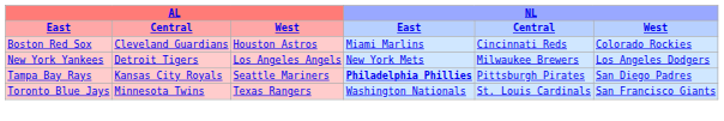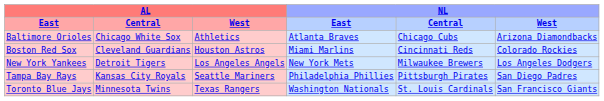 <table class="wikitable" style="font-size:100%;line-height:1.1;">
 <tr>
 <th colspan="3" style="background-color: #FF7B77;"><a href='#'>AL</a></th>
 <th colspan="3" style="background-color: #99A8FF;"><a href='#'>NL</a></th>
 </tr>
 <tr>
 <th style="background-color: #FFA7A7;"><a href='#'>East</a></th>
 <th style="background-color: #FFA7A7;"><a href='#'>Central</a></th>
 <th style="background-color: #FFA7A7;"><a href='#'>West</a></th>
 <th style="background-color: #B7D0FF;"><a href='#'>East</a></th>
 <th style="background-color: #B7D0FF;"><a href='#'>Central</a></th>
 <th style="background-color: #B7D0FF;"><a href='#'>West</a></th>
+</tr>
+<tr>
+<td style="background-color: #FFCCCC;"><a href='#'>Baltimore Orioles</a></td>
+<td style="background-color: #FFCCCC;"><a href='#'>Chicago White Sox</a></td>
+<td style="background-color: #FFCCCC;"><a href='#'>Athletics</a></td>
+<td style="background-color: #D0E7FF;"><a href='#'>Atlanta Braves</a></td>
+<td style="background-color: #D0E7FF;"><a href='#'>Chicago Cubs</a></td>
+<td style="background-color: #D0E7FF;"><a href='#'>Arizona Diamondbacks</a></td>
 </tr>
 <tr>
 <td style="background-color: #FFCCCC;"><a href='#'>Boston Red Sox</a></td>
 <td style="background-color: #FFCCCC;"><a href='#'>Cleveland Guardians</a></td>
 <td style="background-color: #FFCCCC;"><a href='#'>Houston Astros</a></td>
 <td style="background-color: #D0E7FF;"><a href='#'>Miami Marlins</a></td>
 <td style="background-color: #D0E7FF;"><a href='#'>Cincinnati Reds</a></td>
 <td style="background-color: #D0E7FF;"><a href='#'>Colorado Rockies</a></td>
 </tr>
 <tr>
 <td style="background-color: #FFCCCC;"><a href='#'>New York Yankees</a></td>
 <td style="background-color: #FFCCCC;"><a href='#'>Detroit Tigers</a></td>
 <td style="background-color: #FFCCCC;"><a href='#'>Los Angeles Angels</a></td>
 <td style="background-color: #D0E7FF;"><a href='#'>New York Mets</a></td>
 <td style="background-color: #D0E7FF;"><a href='#'>Milwaukee Brewers</a></td>
 <td style="background-color: #D0E7FF;"><a href='#'>Los Angeles Dodgers</a></td>
 </tr>
 <tr>
 <td style="background-color: #FFCCCC;"><a href='#'>Tampa Bay Rays</a></td>
 <td style="background-color: #FFCCCC;"><a href='#'>Kansas City Royals</a></td>
 <td style="background-color: #FFCCCC;"><a href='#'>Seattle Mariners</a></td>
-<td style="background-color: #D0E7FF;"><strong><a href='#'>Philadelphia Phillies</a></strong></td>
+<td style="background-color: #D0E7FF;"><a href='#'>Philadelphia Phillies</a></td>
 <td style="background-color: #D0E7FF;"><a href='#'>Pittsburgh Pirates</a></td>
 <td style="background-color: #D0E7FF;"><a href='#'>San Diego Padres</a></td>
 </tr>
 <tr>
 <td style="background-color: #FFCCCC;"><a href='#'>Toronto Blue Jays</a></td>
 <td style="background-color: #FFCCCC;"><a href='#'>Minnesota Twins</a></td>
 <td style="background-color: #FFCCCC;"><a href='#'>Texas Rangers</a></td>
 <td style="background-color: #D0E7FF;"><a href='#'>Washington Nationals</a></td>
 <td style="background-color: #D0E7FF;"><a href='#'>St. Louis Cardinals</a></td>
 <td style="background-color: #D0E7FF;"><a href='#'>San Francisco Giants</a></td>
 </tr>
 </table>
